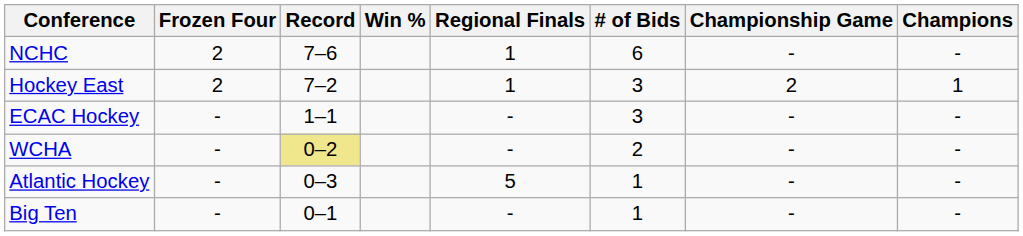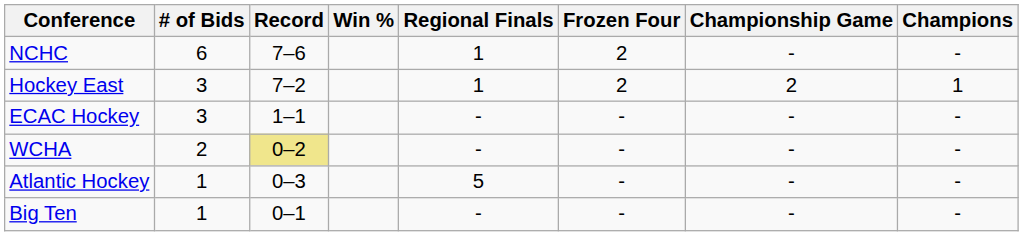 <table class="wikitable sortable">
 <tr>
 <th>Conference</th>
-<th>Frozen Four</th>
+<th># of Bids</th>
 <th>Record</th>
 <th>Win %</th>
 <th>Regional Finals</th>
-<th># of Bids</th>
+<th>Frozen Four</th>
 <th>Championship Game</th>
 <th>Champions</th>
 </tr>
 <tr align="center">
 <td align="left"><a href='#'>NCHC</a></td>
-<td>2</td>
+<td>6</td>
 <td>7–6</td>
 <td></td>
 <td>1</td>
-<td>6</td>
+<td>2</td>
 <td>-</td>
 <td>-</td>
 </tr>
 <tr align="center">
 <td align="left"><a href='#'>Hockey East</a></td>
-<td>2</td>
+<td>3</td>
 <td>7–2</td>
 <td></td>
 <td>1</td>
-<td>3</td>
+<td>2</td>
 <td>2</td>
 <td>1</td>
 </tr>
 <tr align="center">
 <td align="left"><a href='#'>ECAC Hockey</a></td>
-<td>-</td>
+<td>3</td>
 <td>1–1</td>
 <td></td>
 <td>-</td>
-<td>3</td>
+<td>-</td>
 <td>-</td>
 <td>-</td>
 </tr>
 <tr align="center">
 <td align="left"><a href='#'>WCHA</a></td>
-<td>-</td>
+<td>2</td>
 <td style="background: khaki;">0–2</td>
 <td></td>
 <td>-</td>
-<td>2</td>
+<td>-</td>
 <td>-</td>
 <td>-</td>
 </tr>
 <tr align="center">
 <td align="left"><a href='#'>Atlantic Hockey</a></td>
-<td>-</td>
+<td>1</td>
 <td>0–3</td>
 <td></td>
 <td>5</td>
-<td>1</td>
+<td>-</td>
 <td>-</td>
 <td>-</td>
 </tr>
 <tr align="center">
 <td align="left"><a href='#'>Big Ten</a></td>
-<td>-</td>
+<td>1</td>
 <td>0–1</td>
 <td></td>
 <td>-</td>
-<td>1</td>
+<td>-</td>
 <td>-</td>
 <td>-</td>
 </tr>
 </table>
